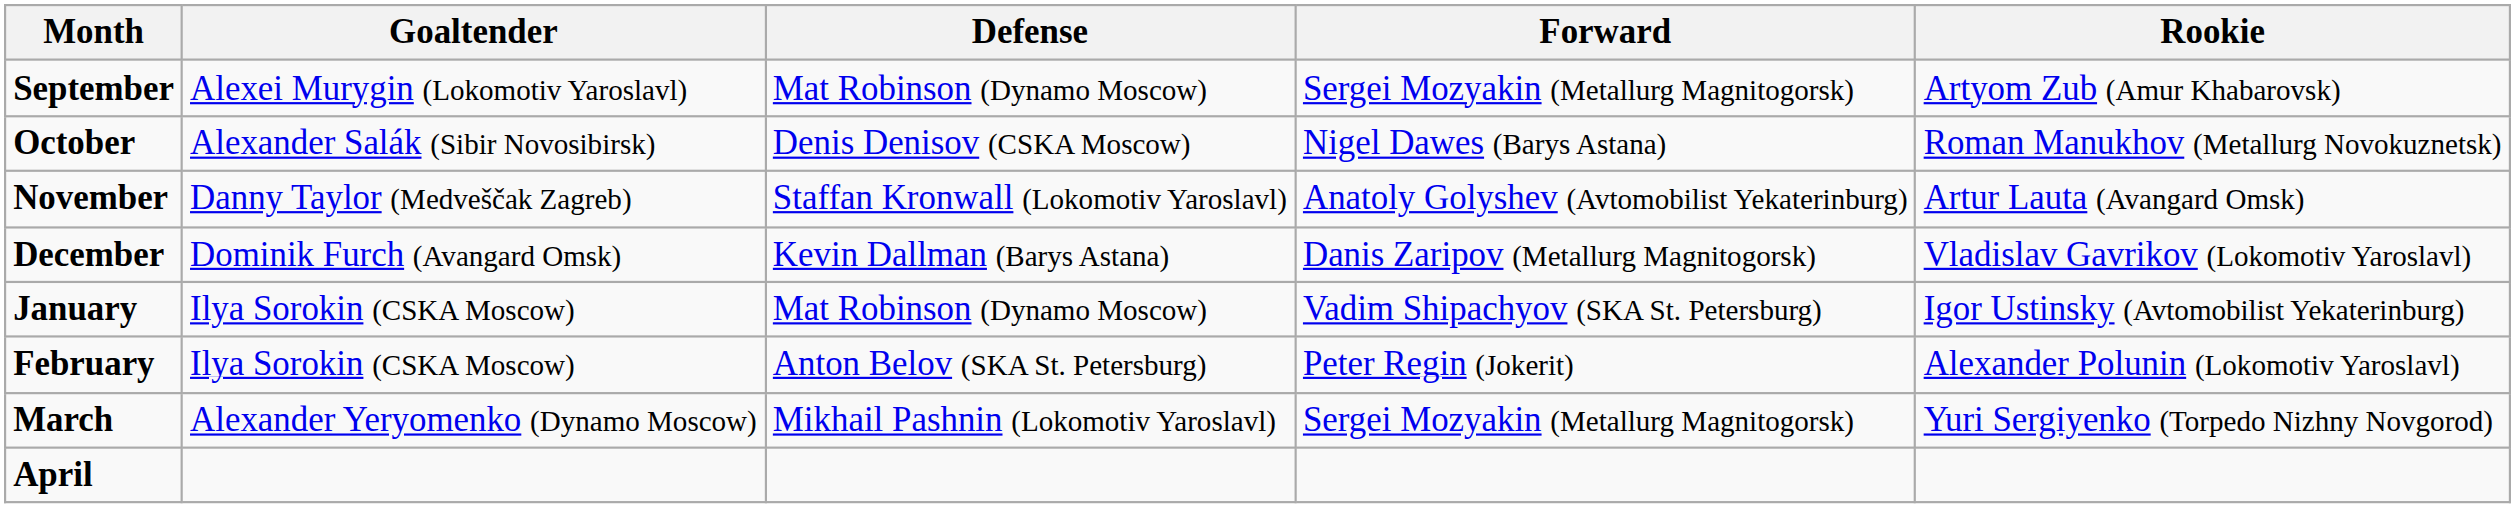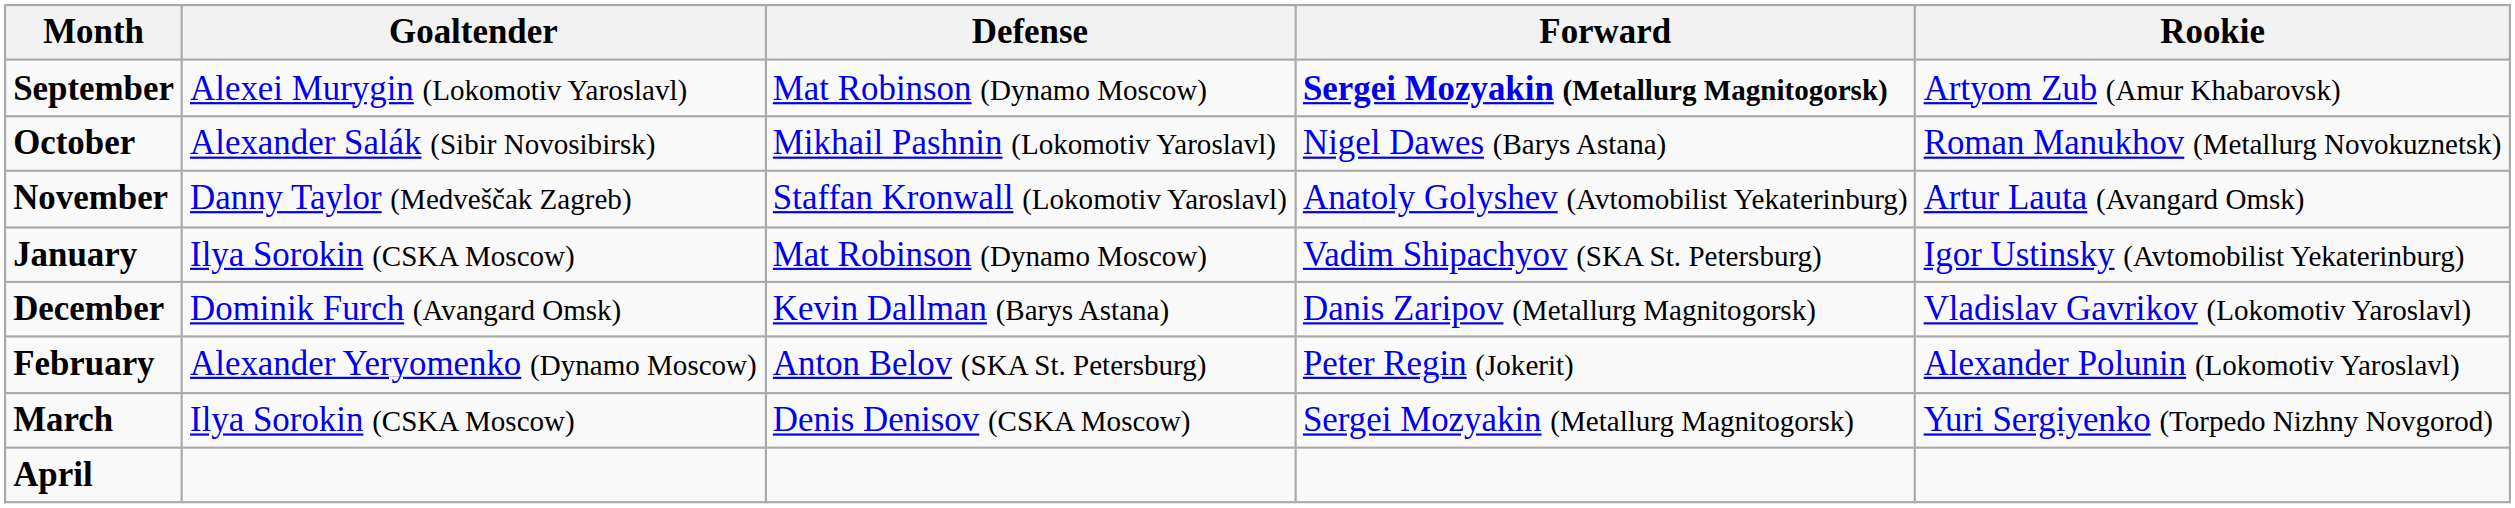 <table class="wikitable" style="text-align:left;">
 <tr>
 <th>Month</th>
 <th>Goaltender</th>
 <th>Defense</th>
 <th>Forward</th>
 <th>Rookie</th>
 </tr>
 <tr>
 <td style="text-align:left;"><strong>September</strong></td>
 <td> <a href='#'>Alexei Murygin</a> <small>(Lokomotiv Yaroslavl)</small></td>
 <td> <a href='#'>Mat Robinson</a> <small>(Dynamo Moscow)</small></td>
-<td> <a href='#'>Sergei Mozyakin</a> <small>(Metallurg Magnitogorsk)</small></td>
+<td><strong> <a href='#'>Sergei Mozyakin</a> <small>(Metallurg Magnitogorsk)</small></strong></td>
 <td> <a href='#'>Artyom Zub</a> <small>(Amur Khabarovsk)</small></td>
 </tr>
 <tr>
 <td style="text-align:left;"><strong>October</strong></td>
 <td> <a href='#'>Alexander Salák</a> <small>(Sibir Novosibirsk)</small></td>
-<td> <a href='#'>Denis Denisov</a> <small>(CSKA Moscow)</small></td>
+<td> <a href='#'>Mikhail Pashnin</a> <small>(Lokomotiv Yaroslavl)</small></td>
 <td> <a href='#'>Nigel Dawes</a> <small>(Barys Astana)</small></td>
 <td> <a href='#'>Roman Manukhov</a> <small>(Metallurg Novokuznetsk)</small></td>
 </tr>
 <tr>
 <td style="text-align:left;"><strong>November</strong></td>
 <td> <a href='#'>Danny Taylor</a> <small>(Medveščak Zagreb)</small></td>
 <td> <a href='#'>Staffan Kronwall</a> <small>(Lokomotiv Yaroslavl)</small></td>
 <td> <a href='#'>Anatoly Golyshev</a> <small>(Avtomobilist Yekaterinburg)</small></td>
 <td> <a href='#'>Artur Lauta</a> <small>(Avangard Omsk)</small></td>
 </tr>
 <tr>
+<td style="text-align:left;"><strong>January</strong></td>
+<td> <a href='#'>Ilya Sorokin</a> <small>(CSKA Moscow)</small></td>
+<td> <a href='#'>Mat Robinson</a> <small>(Dynamo Moscow)</small></td>
+<td> <a href='#'>Vadim Shipachyov</a> <small>(SKA St. Petersburg)</small></td>
+<td> <a href='#'>Igor Ustinsky</a> <small>(Avtomobilist Yekaterinburg)</small></td>
+</tr>
+<tr>
 <td style="text-align:left;"><strong>December</strong></td>
 <td> <a href='#'>Dominik Furch</a> <small>(Avangard Omsk)</small></td>
 <td>  <a href='#'>Kevin Dallman</a> <small>(Barys Astana)</small></td>
 <td> <a href='#'>Danis Zaripov</a> <small>(Metallurg Magnitogorsk)</small></td>
 <td> <a href='#'>Vladislav Gavrikov</a> <small>(Lokomotiv Yaroslavl)</small></td>
 </tr>
 <tr>
-<td style="text-align:left;"><strong>January</strong></td>
-<td> <a href='#'>Ilya Sorokin</a> <small>(CSKA Moscow)</small></td>
-<td> <a href='#'>Mat Robinson</a> <small>(Dynamo Moscow)</small></td>
-<td> <a href='#'>Vadim Shipachyov</a> <small>(SKA St. Petersburg)</small></td>
-<td> <a href='#'>Igor Ustinsky</a> <small>(Avtomobilist Yekaterinburg)</small></td>
-</tr>
-<tr>
 <td style="text-align:left;"><strong>February</strong></td>
-<td> <a href='#'>Ilya Sorokin</a> <small>(CSKA Moscow)</small></td>
+<td> <a href='#'>Alexander Yeryomenko</a> <small>(Dynamo Moscow)</small></td>
 <td> <a href='#'>Anton Belov</a> <small>(SKA St. Petersburg)</small></td>
 <td> <a href='#'>Peter Regin</a> <small>(Jokerit)</small></td>
 <td> <a href='#'>Alexander Polunin</a> <small>(Lokomotiv Yaroslavl)</small></td>
 </tr>
 <tr>
 <td style="text-align:left;"><strong>March</strong></td>
-<td> <a href='#'>Alexander Yeryomenko</a> <small>(Dynamo Moscow)</small></td>
-<td> <a href='#'>Mikhail Pashnin</a> <small>(Lokomotiv Yaroslavl)</small></td>
+<td> <a href='#'>Ilya Sorokin</a> <small>(CSKA Moscow)</small></td>
+<td> <a href='#'>Denis Denisov</a> <small>(CSKA Moscow)</small></td>
 <td> <a href='#'>Sergei Mozyakin</a> <small>(Metallurg Magnitogorsk)</small></td>
 <td>  <a href='#'>Yuri Sergiyenko</a> <small>(Torpedo Nizhny Novgorod)</small></td>
 </tr>
 <tr>
 <td style="text-align:left;"><strong>April</strong></td>
 <td></td>
 <td></td>
 <td></td>
 <td></td>
 </tr>
 </table>
